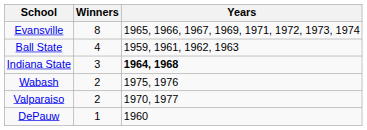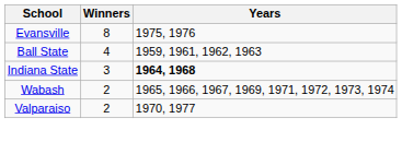 <table class=wikitable>
 <tr>
 <th>School</th>
 <th>Winners</th>
 <th>Years</th>
 </tr>
 <tr>
 <td align=center><a href='#'>Evansville</a></td>
 <td align=center>8</td>
-<td>1965, 1966, 1967, 1969, 1971, 1972, 1973, 1974</td>
+<td>1975, 1976</td>
 </tr>
 <tr>
 <td align=center><a href='#'>Ball State</a></td>
 <td align=center>4</td>
 <td>1959, 1961, 1962, 1963</td>
 </tr>
 <tr>
 <td align=center><a href='#'>Indiana State</a></td>
 <td align=center>3</td>
 <td><strong>1964, 1968</strong></td>
 </tr>
 <tr>
 <td align=center><a href='#'>Wabash</a></td>
 <td align=center>2</td>
-<td>1975, 1976</td>
+<td>1965, 1966, 1967, 1969, 1971, 1972, 1973, 1974</td>
 </tr>
 <tr>
 <td align=center><a href='#'>Valparaiso</a></td>
 <td align=center>2</td>
 <td>1970, 1977</td>
 </tr>
-<tr>
-<td align=center><a href='#'>DePauw</a></td>
-<td align=center>1</td>
-<td>1960</td>
-</tr>
 </table>
